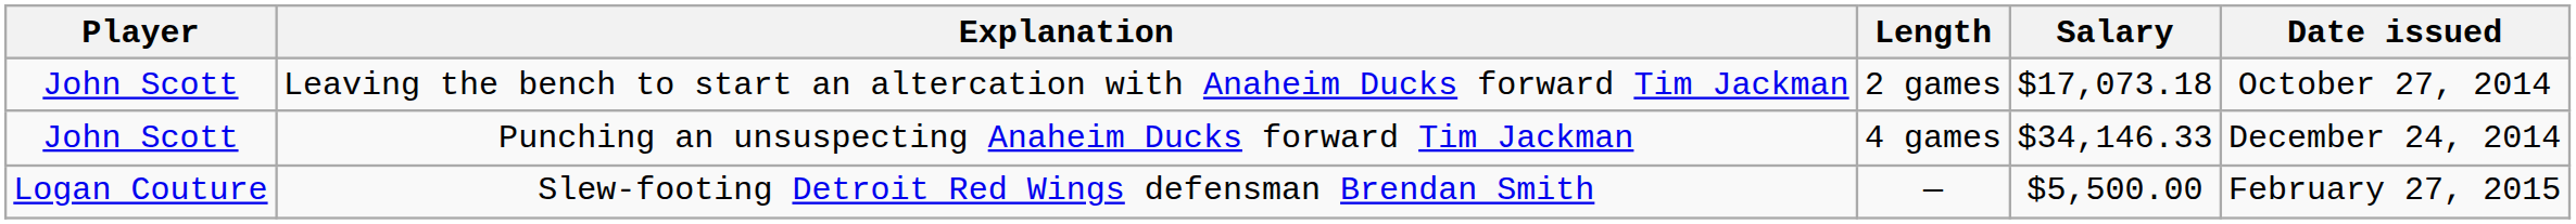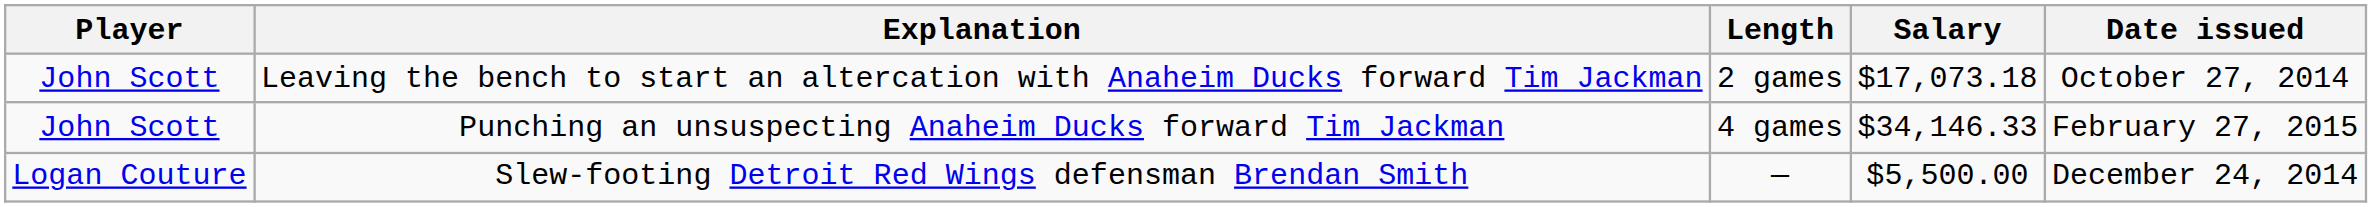 <table class="wikitable" style="text-align:center;">
 <tr>
 <th>Player</th>
 <th>Explanation</th>
 <th>Length</th>
 <th>Salary</th>
 <th>Date issued</th>
 </tr>
 <tr>
 <td><a href='#'>John Scott</a></td>
 <td>Leaving the bench to start an altercation with <a href='#'>Anaheim Ducks</a> forward <a href='#'>Tim Jackman</a></td>
 <td>2 games</td>
 <td>$17,073.18</td>
 <td>October 27, 2014</td>
 </tr>
 <tr>
 <td><a href='#'>John Scott</a></td>
 <td>Punching an unsuspecting <a href='#'>Anaheim Ducks</a> forward <a href='#'>Tim Jackman</a></td>
 <td>4 games</td>
 <td>$34,146.33</td>
-<td>December 24, 2014</td>
+<td>February 27, 2015</td>
 </tr>
 <tr>
 <td><a href='#'>Logan Couture</a></td>
 <td>Slew-footing <a href='#'>Detroit Red Wings</a> defensman <a href='#'>Brendan Smith</a></td>
 <td>—</td>
 <td>$5,500.00</td>
-<td>February 27, 2015</td>
+<td>December 24, 2014</td>
 </tr>
 </table>
